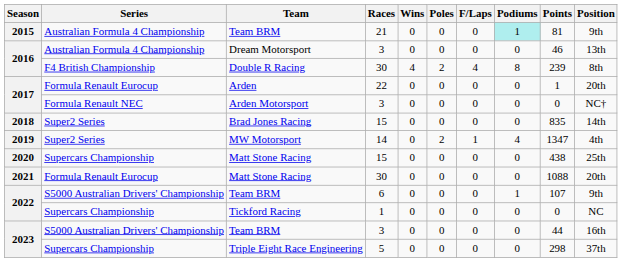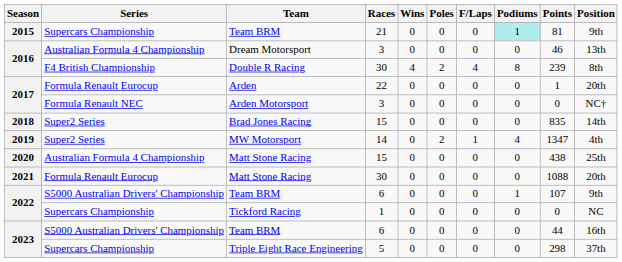 <table class="wikitable" style="font-size: 90%; text-align:center">
 <tr>
 <th>Season</th>
 <th>Series</th>
 <th>Team</th>
 <th>Races</th>
 <th>Wins</th>
 <th>Poles</th>
 <th>F/Laps</th>
 <th>Podiums</th>
 <th>Points</th>
 <th>Position</th>
 </tr>
 <tr>
 <th>2015</th>
-<td align=left><a href='#'>Australian Formula 4 Championship</a></td>
+<td align=left><a href='#'>Supercars Championship</a></td>
 <td align=left><a href='#'>Team BRM</a></td>
 <td>21</td>
 <td>0</td>
 <td>0</td>
 <td>0</td>
 <td style="background: paleturquoise;">1</td>
 <td>81</td>
 <td>9th</td>
 </tr>
 <tr>
 <th rowspan=2>2016</th>
 <td align=left><a href='#'>Australian Formula 4 Championship</a></td>
 <td align=left>Dream Motorsport</td>
 <td>3</td>
 <td>0</td>
 <td>0</td>
 <td>0</td>
 <td>0</td>
 <td>46</td>
 <td>13th</td>
 </tr>
 <tr>
 <td align=left><a href='#'>F4 British Championship</a></td>
 <td align=left><a href='#'>Double R Racing</a></td>
 <td>30</td>
 <td>4</td>
 <td>2</td>
 <td>4</td>
 <td>8</td>
 <td>239</td>
 <td>8th</td>
 </tr>
 <tr>
 <th rowspan="2">2017</th>
 <td align=left><a href='#'>Formula Renault Eurocup</a></td>
 <td align=left><a href='#'>Arden</a></td>
 <td>22</td>
 <td>0</td>
 <td>0</td>
 <td>0</td>
 <td>0</td>
 <td>1</td>
 <td>20th</td>
 </tr>
 <tr>
 <td align=left><a href='#'>Formula Renault NEC</a></td>
 <td align=left><a href='#'>Arden Motorsport</a></td>
 <td>3</td>
 <td>0</td>
 <td>0</td>
 <td>0</td>
 <td>0</td>
 <td>0</td>
 <td>NC†</td>
 </tr>
 <tr>
 <th>2018</th>
 <td align=left><a href='#'>Super2 Series</a></td>
 <td align=left><a href='#'>Brad Jones Racing</a></td>
 <td>15</td>
 <td>0</td>
 <td>0</td>
 <td>0</td>
 <td>0</td>
 <td>835</td>
 <td>14th</td>
 </tr>
 <tr>
 <th>2019</th>
 <td align=left><a href='#'>Super2 Series</a></td>
 <td align=left><a href='#'>MW Motorsport</a></td>
 <td>14</td>
 <td>0</td>
 <td>2</td>
 <td>1</td>
 <td>4</td>
 <td>1347</td>
 <td>4th</td>
 </tr>
 <tr>
 <th>2020</th>
-<td align=left><a href='#'>Supercars Championship</a></td>
+<td align=left><a href='#'>Australian Formula 4 Championship</a></td>
 <td align=left><a href='#'>Matt Stone Racing</a></td>
 <td>15</td>
 <td>0</td>
 <td>0</td>
 <td>0</td>
 <td>0</td>
 <td>438</td>
 <td>25th</td>
 </tr>
 <tr>
 <th>2021</th>
 <td align=left><a href='#'>Formula Renault Eurocup</a></td>
 <td align=left><a href='#'>Matt Stone Racing</a></td>
 <td>30</td>
 <td>0</td>
 <td>0</td>
 <td>0</td>
 <td>0</td>
 <td>1088</td>
 <td>20th</td>
 </tr>
 <tr>
 <th rowspan=2>2022</th>
 <td align=left nowrap><a href='#'>S5000 Australian Drivers' Championship</a></td>
 <td align=left><a href='#'>Team BRM</a></td>
 <td>6</td>
 <td>0</td>
 <td>0</td>
 <td>0</td>
 <td>1</td>
 <td>107</td>
 <td>9th</td>
 </tr>
 <tr>
 <td align=left><a href='#'>Supercars Championship</a></td>
 <td align=left><a href='#'>Tickford Racing</a></td>
 <td>1</td>
 <td>0</td>
 <td>0</td>
 <td>0</td>
 <td>0</td>
 <td>0</td>
 <td>NC</td>
 </tr>
 <tr>
 <th rowspan=2>2023</th>
 <td align=left><a href='#'>S5000 Australian Drivers' Championship</a></td>
 <td align=left><a href='#'>Team BRM</a></td>
-<td>3</td>
+<td>6</td>
 <td>0</td>
 <td>0</td>
 <td>0</td>
 <td>0</td>
 <td>44</td>
 <td>16th</td>
 </tr>
 <tr>
 <td align=left><a href='#'>Supercars Championship</a></td>
 <td align=left nowrap><a href='#'>Triple Eight Race Engineering</a></td>
 <td>5</td>
 <td>0</td>
 <td>0</td>
 <td>0</td>
 <td>0</td>
 <td>298</td>
 <td>37th</td>
 </tr>
 </table>
